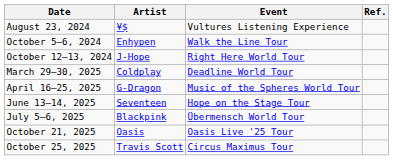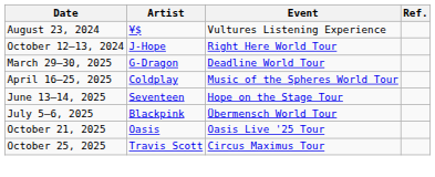 <table class="wikitable">
 <tr>
 <th>Date</th>
 <th>Artist</th>
 <th>Event</th>
 <th>Ref.</th>
 </tr>
 <tr>
 <td>August 23, 2024</td>
 <td><a href='#'>¥$</a></td>
 <td>Vultures Listening Experience</td>
 <td align="center"></td>
 </tr>
 <tr>
-<td>October 5–6, 2024</td>
-<td><a href='#'>Enhypen</a></td>
-<td><a href='#'>Walk the Line Tour</a></td>
-<td align="center"></td>
-</tr>
-<tr>
 <td>October 12–13, 2024</td>
 <td><a href='#'>J-Hope</a></td>
 <td><a href='#'>Right Here World Tour</a></td>
 <td align="center"></td>
 </tr>
 <tr>
 <td>March 29–30, 2025</td>
-<td><a href='#'>Coldplay</a></td>
+<td><a href='#'>G-Dragon</a></td>
 <td><a href='#'>Deadline World Tour</a></td>
 <td align="center"></td>
 </tr>
 <tr>
 <td>April 16–25, 2025</td>
-<td><a href='#'>G-Dragon</a></td>
+<td><a href='#'>Coldplay</a></td>
 <td><a href='#'>Music of the Spheres World Tour</a></td>
 <td align="center"></td>
 </tr>
 <tr>
 <td>June 13–14, 2025</td>
 <td><a href='#'>Seventeen</a></td>
 <td><a href='#'>Hope on the Stage Tour</a></td>
 <td align="center"></td>
 </tr>
 <tr>
 <td>July 5–6, 2025</td>
 <td><a href='#'>Blackpink</a></td>
 <td><a href='#'>Übermensch World Tour</a></td>
 <td align="center"></td>
 </tr>
 <tr>
 <td>October 21, 2025</td>
 <td><a href='#'>Oasis</a></td>
 <td><a href='#'>Oasis Live '25 Tour</a></td>
 <td align="center"></td>
 </tr>
 <tr>
 <td>October 25, 2025</td>
 <td><a href='#'>Travis Scott</a></td>
 <td><a href='#'>Circus Maximus Tour</a></td>
 <td align="center"></td>
 </tr>
 </table>
